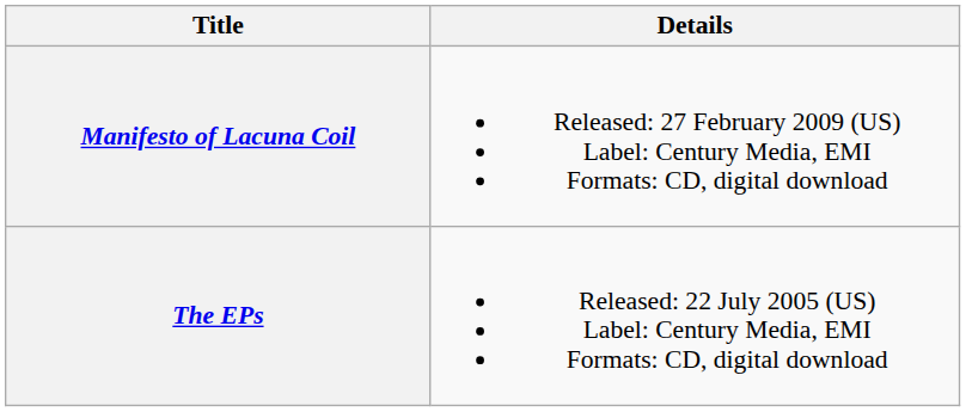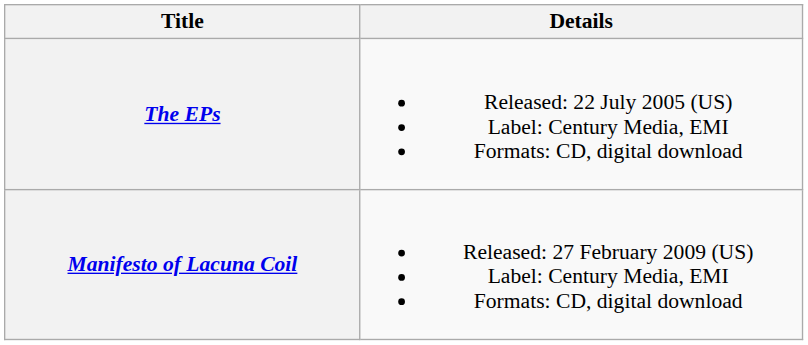 <table class="wikitable plainrowheaders" style="text-align:center;">
 <tr>
 <th scope="col" style="width:16em;">Title</th>
 <th scope="col" style="width:20em;">Details</th>
 </tr>
 <tr>
+<th scope="row"><em><a href='#'>The EPs</a></em></th>
+<td><br><ul><li>Released: 22 July 2005 <span>(US)</span></li><li>Label: Century Media, EMI</li><li>Formats: CD, digital download</li></ul></td>
+</tr>
+<tr>
 <th scope="row"><em><a href='#'>Manifesto of Lacuna Coil</a></em></th>
 <td><br><ul><li>Released: 27 February 2009 <span>(US)</span></li><li>Label: Century Media, EMI</li><li>Formats: CD, digital download</li></ul></td>
 </tr>
-<tr>
-<th scope="row"><em><a href='#'>The EPs</a></em></th>
-<td><br><ul><li>Released: 22 July 2005 <span>(US)</span></li><li>Label: Century Media, EMI</li><li>Formats: CD, digital download</li></ul></td>
-</tr>
 </table>
